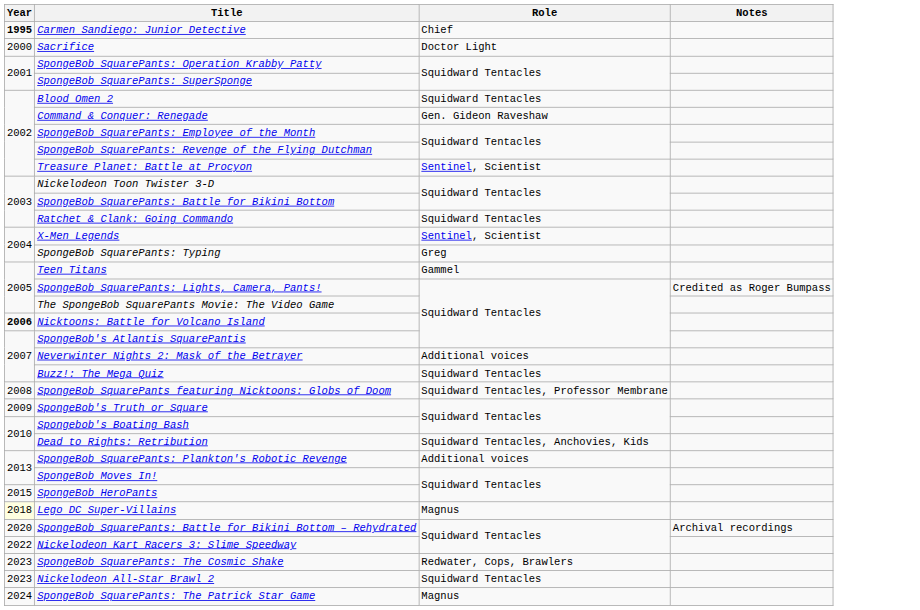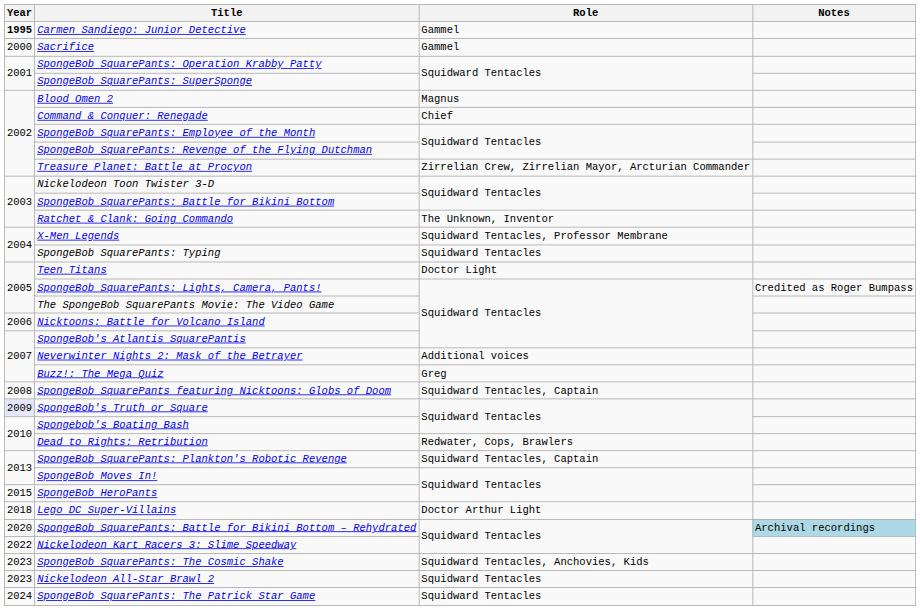 <table class="wikitable sortable plainrowheaders" style="white-space:nowrap">
 <tr>
 <th>Year</th>
 <th>Title</th>
 <th>Role</th>
 <th>Notes</th>
 </tr>
 <tr>
 <td><strong>1995</strong></td>
 <td><em><a href='#'>Carmen Sandiego: Junior Detective</a></em></td>
-<td>Chief</td>
+<td>Gammel</td>
 <td></td>
 </tr>
 <tr>
 <td>2000</td>
 <td><em><a href='#'>Sacrifice</a></em></td>
-<td>Doctor Light</td>
+<td>Gammel</td>
 <td></td>
 </tr>
 <tr>
 <td rowspan=2>2001</td>
 <td><em><a href='#'>SpongeBob SquarePants: Operation Krabby Patty</a></em></td>
 <td rowspan=2>Squidward Tentacles</td>
 <td></td>
 </tr>
 <tr>
 <td><em><a href='#'>SpongeBob SquarePants: SuperSponge</a></em></td>
 <td></td>
 </tr>
 <tr>
 <td rowspan=5>2002</td>
 <td><em><a href='#'>Blood Omen 2</a></em></td>
-<td>Squidward Tentacles</td>
+<td>Magnus</td>
 <td></td>
 </tr>
 <tr>
 <td><em><a href='#'>Command & Conquer: Renegade</a></em></td>
-<td>Gen. Gideon Raveshaw</td>
+<td>Chief</td>
 <td></td>
 </tr>
 <tr>
 <td><em><a href='#'>SpongeBob SquarePants: Employee of the Month</a></em></td>
 <td rowspan=2>Squidward Tentacles</td>
 <td></td>
 </tr>
 <tr>
 <td><em><a href='#'>SpongeBob SquarePants: Revenge of the Flying Dutchman</a></em></td>
 <td></td>
 </tr>
 <tr>
 <td><em><a href='#'>Treasure Planet: Battle at Procyon</a></em></td>
-<td><a href='#'>Sentinel</a>, Scientist</td>
+<td>Zirrelian Crew, Zirrelian Mayor, Arcturian Commander</td>
 <td></td>
 </tr>
 <tr>
 <td rowspan="3">2003</td>
 <td><em>Nickelodeon Toon Twister 3-D</em></td>
 <td rowspan="2">Squidward Tentacles</td>
 <td></td>
 </tr>
 <tr>
 <td><em><a href='#'>SpongeBob SquarePants: Battle for Bikini Bottom</a></em></td>
 <td></td>
 </tr>
 <tr>
 <td><em><a href='#'>Ratchet & Clank: Going Commando</a></em></td>
-<td>Squidward Tentacles</td>
+<td>The Unknown, Inventor</td>
 <td></td>
 </tr>
 <tr>
 <td rowspan=2>2004</td>
 <td><em><a href='#'>X-Men Legends</a></em></td>
-<td><a href='#'>Sentinel</a>, Scientist</td>
+<td>Squidward Tentacles, Professor Membrane</td>
 <td></td>
 </tr>
 <tr>
 <td><em>SpongeBob SquarePants: Typing</em></td>
-<td>Greg</td>
+<td>Squidward Tentacles</td>
 <td></td>
 </tr>
 <tr>
 <td rowspan="3">2005</td>
 <td><em><a href='#'>Teen Titans</a></em></td>
-<td>Gammel</td>
+<td>Doctor Light</td>
 <td></td>
 </tr>
 <tr>
 <td><em><a href='#'>SpongeBob SquarePants: Lights, Camera, Pants!</a></em></td>
 <td rowspan="4">Squidward Tentacles</td>
 <td>Credited as Roger Bumpass</td>
 </tr>
 <tr>
 <td><em>The SpongeBob SquarePants Movie: The Video Game</em></td>
 <td></td>
 </tr>
 <tr>
-<td><strong>2006</strong></td>
+<td>2006</td>
 <td><em> <a href='#'>Nicktoons: Battle for Volcano Island</a></em></td>
 <td></td>
 </tr>
 <tr>
 <td rowspan="3">2007</td>
 <td><em><a href='#'>SpongeBob's Atlantis SquarePantis</a></em></td>
 <td></td>
 </tr>
 <tr>
 <td><em><a href='#'>Neverwinter Nights 2: Mask of the Betrayer</a></em></td>
 <td>Additional voices</td>
 <td></td>
 </tr>
 <tr>
 <td><em><a href='#'>Buzz!: The Mega Quiz</a></em></td>
-<td>Squidward Tentacles</td>
+<td>Greg</td>
 <td></td>
 </tr>
 <tr>
 <td>2008</td>
 <td><em><a href='#'>SpongeBob SquarePants featuring Nicktoons: Globs of Doom</a> </em></td>
-<td>Squidward Tentacles, Professor Membrane</td>
+<td>Squidward Tentacles, Captain</td>
 <td></td>
 </tr>
 <tr>
-<td>2009</td>
+<td style="background: lavender;">2009</td>
 <td><em><a href='#'>SpongeBob's Truth or Square</a></em></td>
 <td rowspan="2">Squidward Tentacles</td>
 <td></td>
 </tr>
 <tr>
 <td rowspan="2">2010</td>
 <td><em><a href='#'>Spongebob's Boating Bash</a></em></td>
 <td></td>
 </tr>
 <tr>
 <td><em><a href='#'>Dead to Rights: Retribution</a></em></td>
-<td>Squidward Tentacles, Anchovies, Kids</td>
+<td>Redwater, Cops, Brawlers</td>
 <td></td>
 </tr>
 <tr>
 <td rowspan="2">2013</td>
 <td><em><a href='#'>SpongeBob SquarePants: Plankton's Robotic Revenge</a></em></td>
-<td>Additional voices</td>
+<td>Squidward Tentacles, Captain</td>
 <td></td>
 </tr>
 <tr>
 <td><em><a href='#'>SpongeBob Moves In!</a></em></td>
 <td rowspan=2>Squidward Tentacles</td>
 <td></td>
 </tr>
 <tr>
 <td>2015</td>
 <td><em><a href='#'>SpongeBob HeroPants</a></em></td>
 <td></td>
 </tr>
 <tr>
-<td style="background: lightyellow;">2018</td>
+<td>2018</td>
 <td><em><a href='#'>Lego DC Super-Villains</a></em></td>
-<td>Magnus</td>
+<td>Doctor Arthur Light</td>
 <td></td>
 </tr>
 <tr>
 <td>2020</td>
 <td><em><a href='#'>SpongeBob SquarePants: Battle for Bikini Bottom – Rehydrated</a></em></td>
 <td Rowspan="2">Squidward Tentacles</td>
-<td>Archival recordings</td>
+<td style="background: lightblue;">Archival recordings</td>
 </tr>
 <tr>
 <td>2022</td>
 <td><em><a href='#'>Nickelodeon Kart Racers 3: Slime Speedway</a></em></td>
 <td></td>
 </tr>
 <tr>
 <td>2023</td>
 <td><em><a href='#'>SpongeBob SquarePants: The Cosmic Shake</a></em></td>
-<td>Redwater, Cops, Brawlers</td>
+<td>Squidward Tentacles, Anchovies, Kids</td>
 <td></td>
 </tr>
 <tr>
 <td>2023</td>
 <td><em><a href='#'>Nickelodeon All-Star Brawl 2</a></em></td>
 <td>Squidward Tentacles</td>
 <td></td>
 </tr>
 <tr>
 <td>2024</td>
 <td><em><a href='#'>SpongeBob SquarePants: The Patrick Star Game</a></em></td>
-<td>Magnus</td>
+<td>Squidward Tentacles</td>
 <td></td>
 </tr>
 </table>
